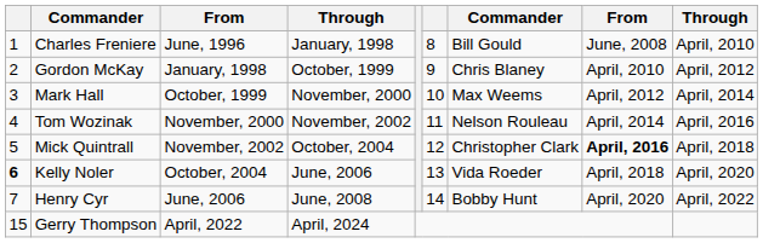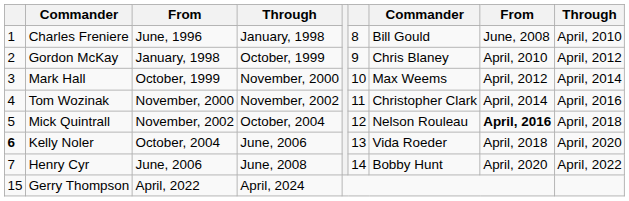 <table class="wikitable">
 <tr>
 <th></th>
 <th>Commander</th>
 <th>From</th>
 <th>Through</th>
 <th rowspan="8"></th>
 <th></th>
 <th>Commander</th>
 <th>From</th>
 <th>Through</th>
 </tr>
 <tr>
 <td>1</td>
 <td>Charles Freniere</td>
 <td>June, 1996</td>
 <td>January, 1998</td>
 <td>8</td>
 <td>Bill Gould</td>
 <td>June, 2008</td>
 <td>April, 2010</td>
 </tr>
 <tr>
 <td>2</td>
 <td>Gordon McKay</td>
 <td>January, 1998</td>
 <td>October, 1999</td>
 <td>9</td>
 <td>Chris Blaney</td>
 <td>April, 2010</td>
 <td>April, 2012</td>
 </tr>
 <tr>
 <td>3</td>
 <td>Mark Hall</td>
 <td>October, 1999</td>
 <td>November, 2000</td>
 <td>10</td>
 <td>Max Weems</td>
 <td>April, 2012</td>
 <td>April, 2014</td>
 </tr>
 <tr>
 <td>4</td>
 <td>Tom Wozinak</td>
 <td>November, 2000</td>
 <td>November, 2002</td>
 <td>11</td>
-<td>Nelson Rouleau</td>
+<td>Christopher Clark</td>
 <td>April, 2014</td>
 <td>April, 2016</td>
 </tr>
 <tr>
 <td>5</td>
 <td>Mick Quintrall</td>
 <td>November, 2002</td>
 <td>October, 2004</td>
 <td>12</td>
-<td>Christopher Clark</td>
+<td>Nelson Rouleau</td>
 <td><strong>April, 2016</strong></td>
 <td>April, 2018</td>
 </tr>
 <tr>
 <td><strong>6</strong></td>
 <td>Kelly Noler</td>
 <td>October, 2004</td>
 <td>June, 2006</td>
 <td>13</td>
 <td>Vida Roeder</td>
 <td>April, 2018</td>
 <td>April, 2020</td>
 </tr>
 <tr>
 <td>7</td>
 <td>Henry Cyr</td>
 <td>June, 2006</td>
 <td>June, 2008</td>
 <td>14</td>
 <td>Bobby Hunt</td>
 <td>April, 2020</td>
 <td>April, 2022</td>
 </tr>
 <tr>
 <td>15</td>
 <td>Gerry Thompson</td>
 <td>April, 2022</td>
 <td>April, 2024</td>
 <td colspan="4"></td>
 </tr>
 </table>
